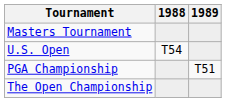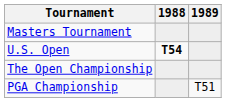 <table class="wikitable" style="font-size:95%;text-align:center;">
 <tr>
 <th>Tournament</th>
 <th>1988</th>
 <th>1989</th>
 </tr>
 <tr>
 <td align=left><a href='#'>Masters Tournament</a></td>
 <td style="background:#eeeeee;"></td>
 <td style="background:#eeeeee;"></td>
 </tr>
 <tr>
 <td align=left><a href='#'>U.S. Open</a></td>
-<td>T54</td>
+<td><strong>T54</strong></td>
+<td style="background:#eeeeee;"></td>
+</tr>
+<tr>
+<td align=left><a href='#'>The Open Championship</a></td>
+<td style="background:#eeeeee;"></td>
 <td style="background:#eeeeee;"></td>
 </tr>
 <tr>
 <td align=left><a href='#'>PGA Championship</a></td>
 <td style="background:#eeeeee;"></td>
 <td>T51</td>
 </tr>
-<tr>
-<td align=left><a href='#'>The Open Championship</a></td>
-<td style="background:#eeeeee;"></td>
-<td style="background:#eeeeee;"></td>
-</tr>
 </table>
